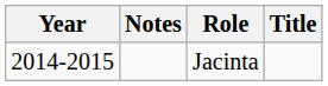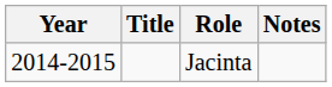 <table class="wikitable sortable">
 <tr>
 <th>Year</th>
+<th>Title</th>
+<th>Role</th>
 <th class="unsortable">Notes</th>
-<th>Role</th>
-<th>Title</th>
 </tr>
 <tr>
 <td>2014-2015</td>
+<td><em></em></td>
+<td>Jacinta</td>
 <td></td>
-<td>Jacinta</td>
-<td><em></em></td>
 </tr>
 </table>
